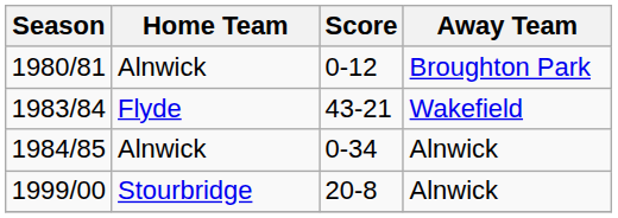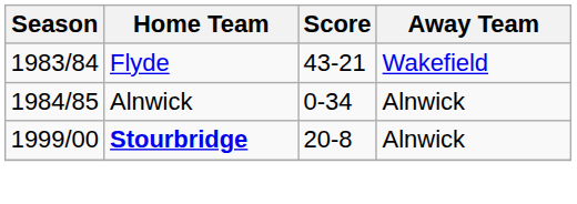 <table class="wikitable" border="1">
 <tr>
 <th width="40pt">Season</th>
 <th width="120pt">Home Team</th>
 <th width="40pt">Score</th>
 <th width="120pt">Away Team</th>
-</tr>
-<tr>
-<td>1980/81</td>
-<td>Alnwick</td>
-<td>0-12</td>
-<td><a href='#'>Broughton Park</a></td>
 </tr>
 <tr>
 <td>1983/84</td>
 <td><a href='#'>Flyde</a></td>
 <td>43-21</td>
 <td><a href='#'>Wakefield</a></td>
 </tr>
 <tr>
 <td>1984/85</td>
 <td>Alnwick</td>
 <td>0-34</td>
 <td>Alnwick</td>
 </tr>
 <tr>
 <td>1999/00</td>
-<td><a href='#'>Stourbridge</a></td>
+<td><strong><a href='#'>Stourbridge</a></strong></td>
 <td>20-8</td>
 <td>Alnwick</td>
 </tr>
 <tr>
 </tr>
 </table>
